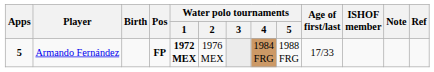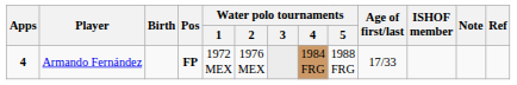 <table class="wikitable sortable" style="text-align: center; font-size: 90%; margin-left: 1em;">
 <tr>
 <th rowspan="2">Apps</th>
 <th rowspan="2">Player</th>
 <th rowspan="2">Birth</th>
 <th rowspan="2">Pos</th>
 <th colspan="5">Water polo tournaments</th>
 <th rowspan="2">Age of<br>first/last</th>
 <th rowspan="2">ISHOF<br>member</th>
 <th rowspan="2">Note</th>
 <th rowspan="2" class="unsortable">Ref</th>
 </tr>
 <tr>
 <th>1</th>
 <th style="width: 2em;" class="unsortable">2</th>
 <th style="width: 2em;" class="unsortable">3</th>
 <th style="width: 2em;" class="unsortable">4</th>
 <th style="width: 2em;" class="unsortable">5</th>
 </tr>
 <tr>
-<td><strong>5</strong></td>
+<td><strong>4</strong></td>
 <td style="text-align: left;" data-sort-value="Fernández, Armando"><a href='#'>Armando Fernández</a></td>
 <td></td>
 <td><strong>FP</strong></td>
-<td><strong>1972<br>MEX</strong></td>
+<td>1972<br>MEX</td>
 <td>1976<br>MEX</td>
 <td style="background-color: #ececec;"></td>
 <td style="background-color: #cc9966;">1984<br>FRG</td>
 <td>1988<br>FRG</td>
 <td>17/33</td>
 <td></td>
 <td style="text-align: left;"></td>
 <td></td>
 </tr>
 </table>
